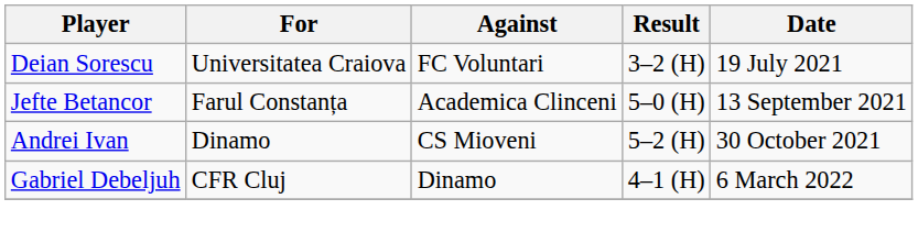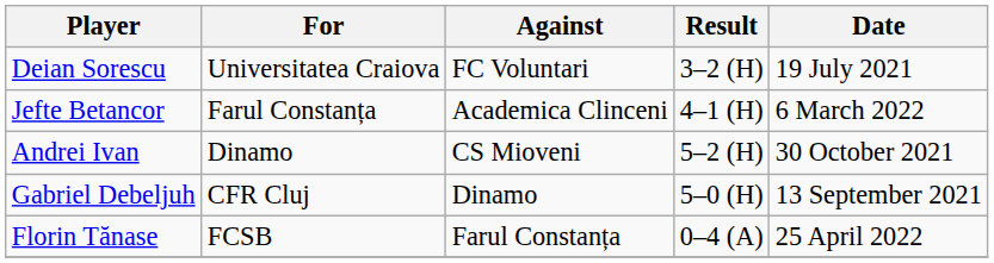 <table class="wikitable sortable">
 <tr>
 <th>Player</th>
 <th>For</th>
 <th>Against</th>
 <th>Result</th>
 <th>Date</th>
 </tr>
 <tr>
 <td> <a href='#'>Deian Sorescu</a></td>
 <td>Universitatea Craiova</td>
 <td>FC Voluntari</td>
 <td align=center>3–2 (H)</td>
 <td>19 July 2021</td>
 </tr>
 <tr>
 <td> <a href='#'>Jefte Betancor</a></td>
 <td>Farul Constanța</td>
 <td>Academica Clinceni</td>
-<td align=center>5–0 (H)</td>
-<td>13 September 2021</td>
+<td align=center>4–1 (H)</td>
+<td>6 March 2022</td>
 </tr>
 <tr>
 <td> <a href='#'>Andrei Ivan</a></td>
 <td>Dinamo</td>
 <td>CS Mioveni</td>
 <td align=center>5–2 (H)</td>
 <td>30 October 2021</td>
 </tr>
 <tr>
 <td> <a href='#'>Gabriel Debeljuh</a></td>
 <td>CFR Cluj</td>
 <td>Dinamo</td>
-<td align=center>4–1 (H)</td>
-<td>6 March 2022</td>
+<td align=center>5–0 (H)</td>
+<td>13 September 2021</td>
+</tr>
+<tr>
+<td> <a href='#'>Florin Tănase</a></td>
+<td>FCSB</td>
+<td>Farul Constanța</td>
+<td align=center>0–4 (A)</td>
+<td>25 April 2022</td>
 </tr>
 <tr>
 </tr>
 </table>
